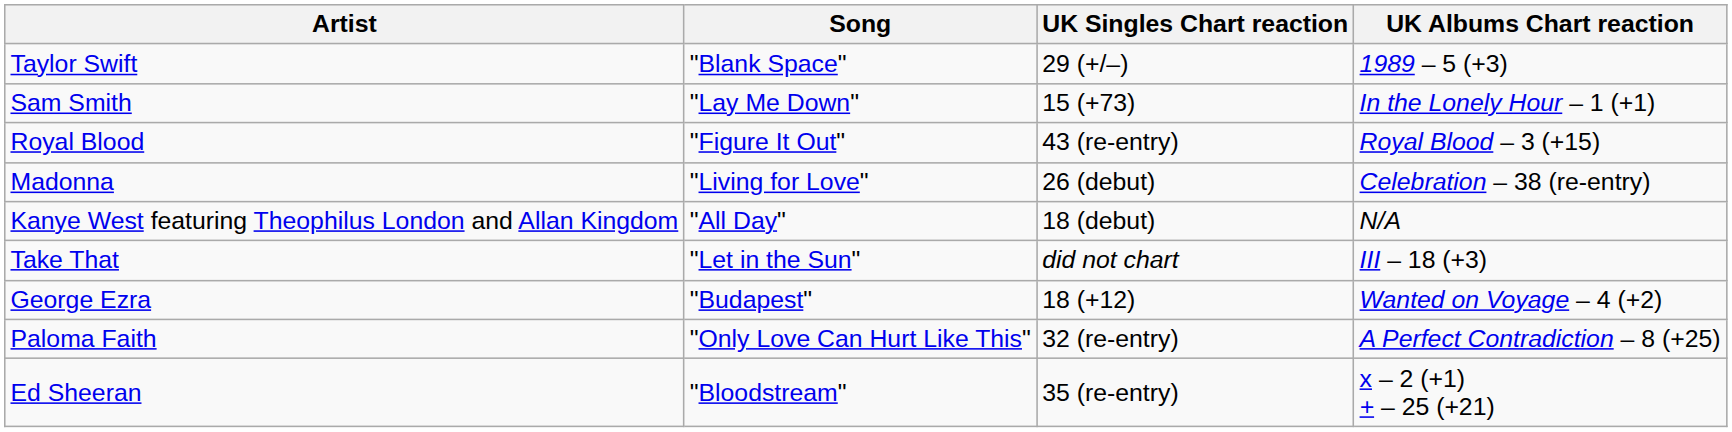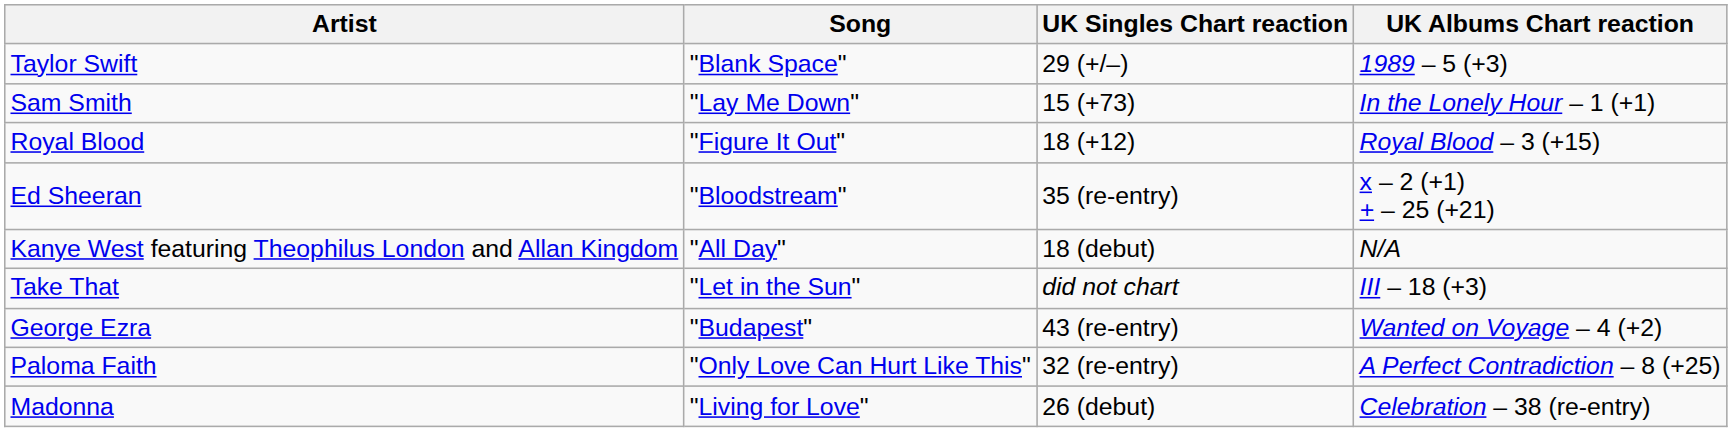 <table class="wikitable">
 <tr>
 <th>Artist</th>
 <th>Song</th>
 <th>UK Singles Chart reaction</th>
 <th>UK Albums Chart reaction</th>
 </tr>
 <tr>
 <td><a href='#'>Taylor Swift</a></td>
 <td>"<a href='#'>Blank Space</a>"</td>
 <td>29 (+/–)</td>
 <td><em><a href='#'>1989</a></em> – 5 (+3)</td>
 </tr>
 <tr>
 <td><a href='#'>Sam Smith</a></td>
 <td>"<a href='#'>Lay Me Down</a>"</td>
 <td>15 (+73)</td>
 <td><em><a href='#'>In the Lonely Hour</a></em> – 1 (+1)</td>
 </tr>
 <tr>
 <td><a href='#'>Royal Blood</a></td>
 <td>"<a href='#'>Figure It Out</a>"</td>
-<td>43 (re-entry)</td>
+<td>18 (+12)</td>
 <td><em><a href='#'>Royal Blood</a></em> – 3 (+15)</td>
 </tr>
 <tr>
-<td><a href='#'>Madonna</a></td>
-<td>"<a href='#'>Living for Love</a>"</td>
-<td>26 (debut)</td>
-<td><em><a href='#'>Celebration</a></em> – 38 (re-entry)</td>
+<td><a href='#'>Ed Sheeran</a></td>
+<td>"<a href='#'>Bloodstream</a>"</td>
+<td>35 (re-entry)</td>
+<td><a href='#'>x</a> – 2 (+1)<br><em><a href='#'>+</a></em> – 25 (+21)</td>
 </tr>
 <tr>
 <td><a href='#'>Kanye West</a> featuring <a href='#'>Theophilus London</a> and <a href='#'>Allan Kingdom</a></td>
 <td>"<a href='#'>All Day</a>"</td>
 <td>18 (debut)</td>
 <td><em>N/A</em></td>
 </tr>
 <tr>
 <td><a href='#'>Take That</a></td>
 <td>"<a href='#'>Let in the Sun</a>"</td>
 <td><em>did not chart</em></td>
 <td><em><a href='#'>III</a></em> – 18 (+3)</td>
 </tr>
 <tr>
 <td><a href='#'>George Ezra</a></td>
 <td>"<a href='#'>Budapest</a>"</td>
-<td>18 (+12)</td>
+<td>43 (re-entry)</td>
 <td><em><a href='#'>Wanted on Voyage</a></em> – 4 (+2)</td>
 </tr>
 <tr>
 <td><a href='#'>Paloma Faith</a></td>
 <td>"<a href='#'>Only Love Can Hurt Like This</a>"</td>
 <td>32 (re-entry)</td>
 <td><em><a href='#'>A Perfect Contradiction</a></em> – 8 (+25)</td>
 </tr>
 <tr>
-<td><a href='#'>Ed Sheeran</a></td>
-<td>"<a href='#'>Bloodstream</a>"</td>
-<td>35 (re-entry)</td>
-<td><a href='#'>x</a> – 2 (+1)<br><em><a href='#'>+</a></em> – 25 (+21)</td>
+<td><a href='#'>Madonna</a></td>
+<td>"<a href='#'>Living for Love</a>"</td>
+<td>26 (debut)</td>
+<td><em><a href='#'>Celebration</a></em> – 38 (re-entry)</td>
 </tr>
 </table>
